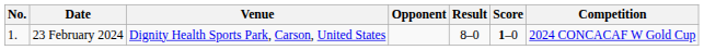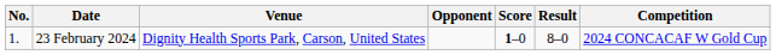 <table class="wikitable">
 <tr>
 <th>No.</th>
 <th>Date</th>
 <th>Venue</th>
 <th>Opponent</th>
+<th>Score</th>
 <th>Result</th>
-<th>Score</th>
 <th>Competition</th>
 </tr>
 <tr>
 <td>1.</td>
 <td>23 February 2024</td>
 <td><a href='#'>Dignity Health Sports Park</a>, <a href='#'>Carson</a>, <a href='#'>United States</a></td>
 <td></td>
+<td align=center><strong>1</strong>–0</td>
 <td align=center>8–0</td>
-<td align=center><strong>1</strong>–0</td>
 <td><a href='#'>2024 CONCACAF W Gold Cup</a></td>
 </tr>
 </table>
